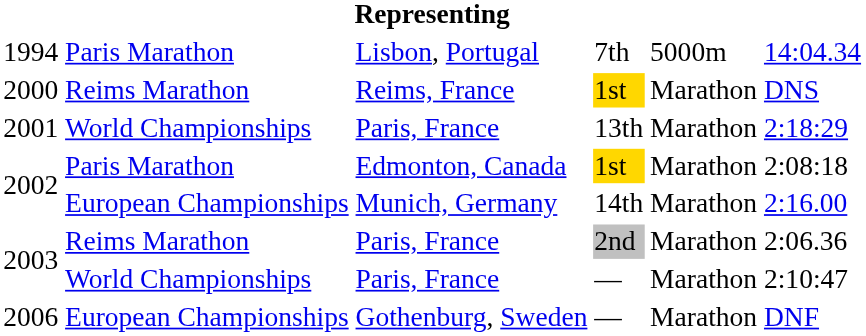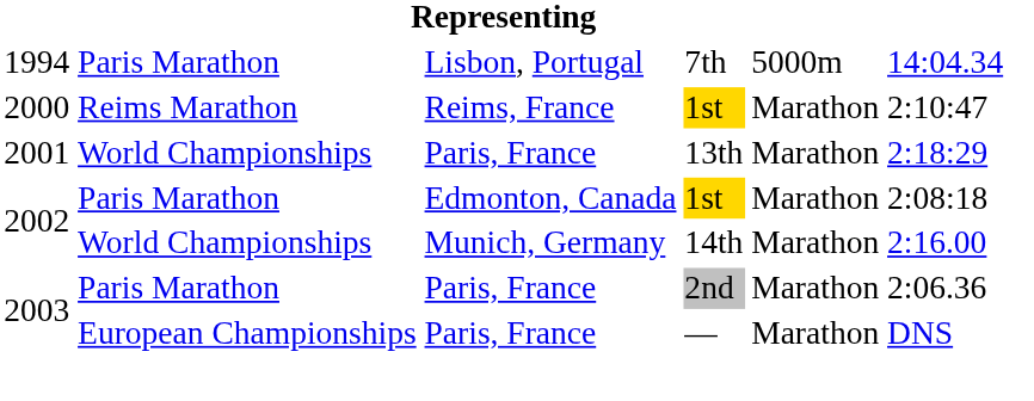 <table>
 <tr>
 <th colspan="6">Representing </th>
 </tr>
 <tr>
 <td>1994</td>
 <td><a href='#'>Paris Marathon</a></td>
 <td><a href='#'>Lisbon</a>, <a href='#'>Portugal</a></td>
 <td>7th</td>
 <td>5000m</td>
 <td><a href='#'>14:04.34</a></td>
 </tr>
 <tr>
 <td>2000</td>
 <td><a href='#'>Reims Marathon</a></td>
 <td><a href='#'>Reims, France</a></td>
 <td bgcolor="gold">1st</td>
 <td>Marathon</td>
-<td><a href='#'>DNS</a></td>
+<td>2:10:47</td>
 </tr>
 <tr>
 <td>2001</td>
 <td><a href='#'>World Championships</a></td>
 <td><a href='#'>Paris, France</a></td>
 <td>13th</td>
 <td>Marathon</td>
 <td><a href='#'>2:18:29</a></td>
 </tr>
 <tr>
 <td rowspan=2>2002</td>
 <td><a href='#'>Paris Marathon</a></td>
 <td><a href='#'>Edmonton, Canada</a></td>
 <td bgcolor="gold">1st</td>
 <td>Marathon</td>
 <td>2:08:18</td>
 </tr>
 <tr>
-<td><a href='#'>European Championships</a></td>
+<td><a href='#'>World Championships</a></td>
 <td><a href='#'>Munich, Germany</a></td>
 <td>14th</td>
 <td>Marathon</td>
 <td><a href='#'>2:16.00</a></td>
 </tr>
 <tr>
 <td rowspan=2>2003</td>
-<td><a href='#'>Reims Marathon</a></td>
+<td><a href='#'>Paris Marathon</a></td>
 <td><a href='#'>Paris, France</a></td>
 <td bgcolor="silver">2nd</td>
 <td>Marathon</td>
 <td>2:06.36</td>
 </tr>
 <tr>
-<td><a href='#'>World Championships</a></td>
+<td><a href='#'>European Championships</a></td>
 <td><a href='#'>Paris, France</a></td>
 <td>—</td>
 <td>Marathon</td>
-<td>2:10:47</td>
-</tr>
-<tr>
-<td>2006</td>
-<td><a href='#'>European Championships</a></td>
-<td><a href='#'>Gothenburg</a>, <a href='#'>Sweden</a></td>
-<td>—</td>
-<td>Marathon</td>
-<td><a href='#'>DNF</a></td>
+<td><a href='#'>DNS</a></td>
 </tr>
 </table>
